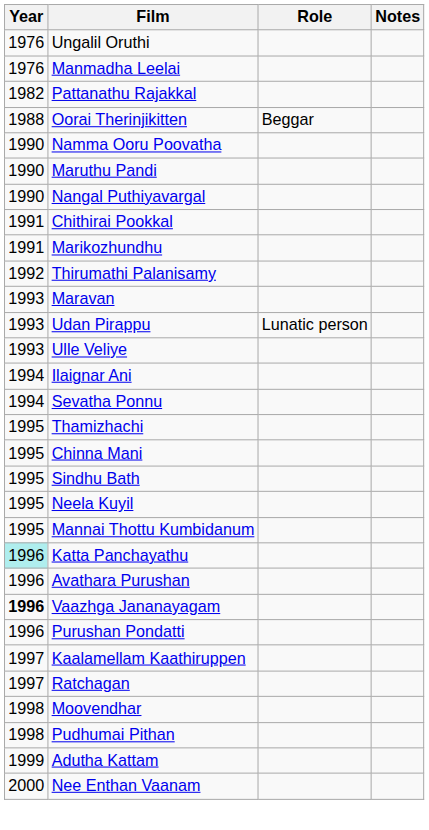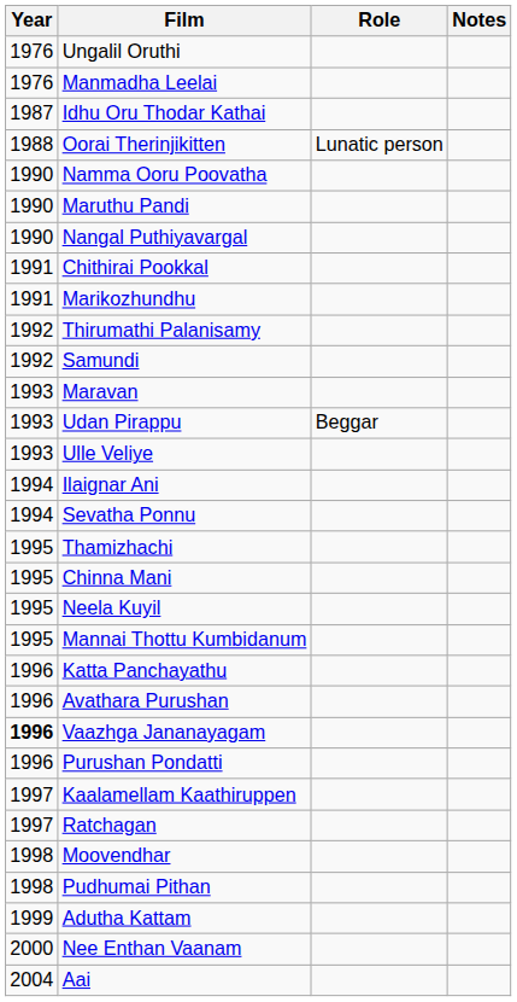 <table class="wikitable">
 <tr>
 <th>Year</th>
 <th>Film</th>
 <th>Role</th>
 <th>Notes</th>
 </tr>
 <tr>
 <td>1976</td>
 <td>Ungalil Oruthi</td>
 <td></td>
 <td></td>
 </tr>
 <tr>
 <td>1976</td>
 <td><a href='#'>Manmadha Leelai</a></td>
 <td></td>
 <td></td>
 </tr>
 <tr>
-<td>1982</td>
-<td><a href='#'>Pattanathu Rajakkal</a></td>
+<td>1987</td>
+<td><a href='#'>Idhu Oru Thodar Kathai</a></td>
 <td></td>
 <td></td>
 </tr>
 <tr>
 <td>1988</td>
 <td><a href='#'>Oorai Therinjikitten</a></td>
-<td>Beggar</td>
+<td>Lunatic person</td>
 <td></td>
 </tr>
 <tr>
 <td>1990</td>
 <td><a href='#'>Namma Ooru Poovatha</a></td>
 <td></td>
 <td></td>
 </tr>
 <tr>
 <td>1990</td>
 <td><a href='#'>Maruthu Pandi</a></td>
 <td></td>
 <td></td>
 </tr>
 <tr>
 <td>1990</td>
 <td><a href='#'>Nangal Puthiyavargal</a></td>
 <td></td>
 <td></td>
 </tr>
 <tr>
 <td>1991</td>
 <td><a href='#'>Chithirai Pookkal</a></td>
 <td></td>
 <td></td>
 </tr>
 <tr>
 <td>1991</td>
 <td><a href='#'>Marikozhundhu</a></td>
 <td></td>
 <td></td>
 </tr>
 <tr>
 <td>1992</td>
 <td><a href='#'>Thirumathi Palanisamy</a></td>
 <td></td>
 <td></td>
 </tr>
 <tr>
+<td>1992</td>
+<td><a href='#'>Samundi</a></td>
+<td></td>
+<td></td>
+</tr>
+<tr>
 <td>1993</td>
 <td><a href='#'>Maravan</a></td>
 <td></td>
 <td></td>
 </tr>
 <tr>
 <td>1993</td>
 <td><a href='#'>Udan Pirappu</a></td>
-<td>Lunatic person</td>
+<td>Beggar</td>
 <td></td>
 </tr>
 <tr>
 <td>1993</td>
 <td><a href='#'>Ulle Veliye</a></td>
 <td></td>
 <td></td>
 </tr>
 <tr>
 <td>1994</td>
 <td><a href='#'>Ilaignar Ani</a></td>
 <td></td>
 <td></td>
 </tr>
 <tr>
 <td>1994</td>
 <td><a href='#'>Sevatha Ponnu</a></td>
 <td></td>
 <td></td>
 </tr>
 <tr>
 <td>1995</td>
 <td><a href='#'>Thamizhachi</a></td>
 <td></td>
 <td></td>
 </tr>
 <tr>
 <td>1995</td>
 <td><a href='#'>Chinna Mani</a></td>
 <td></td>
 <td></td>
 </tr>
 <tr>
 <td>1995</td>
-<td><a href='#'>Sindhu Bath</a></td>
-<td></td>
-<td></td>
-</tr>
-<tr>
-<td>1995</td>
 <td><a href='#'>Neela Kuyil</a></td>
 <td></td>
 <td></td>
 </tr>
 <tr>
 <td>1995</td>
 <td><a href='#'>Mannai Thottu Kumbidanum</a></td>
 <td></td>
 <td></td>
 </tr>
 <tr>
-<td style="background: paleturquoise;">1996</td>
+<td>1996</td>
 <td><a href='#'>Katta Panchayathu</a></td>
 <td></td>
 <td></td>
 </tr>
 <tr>
 <td>1996</td>
 <td><a href='#'>Avathara Purushan</a></td>
 <td></td>
 <td></td>
 </tr>
 <tr>
 <td><strong>1996</strong></td>
 <td><a href='#'>Vaazhga Jananayagam</a></td>
 <td></td>
 <td></td>
 </tr>
 <tr>
 <td>1996</td>
 <td><a href='#'>Purushan Pondatti</a></td>
 <td></td>
 <td></td>
 </tr>
 <tr>
 <td>1997</td>
 <td><a href='#'>Kaalamellam Kaathiruppen</a></td>
 <td></td>
 <td></td>
 </tr>
 <tr>
 <td>1997</td>
 <td><a href='#'>Ratchagan</a></td>
 <td></td>
 <td></td>
 </tr>
 <tr>
 <td>1998</td>
 <td><a href='#'>Moovendhar</a></td>
 <td></td>
 <td></td>
 </tr>
 <tr>
 <td>1998</td>
 <td><a href='#'>Pudhumai Pithan</a></td>
 <td></td>
 <td></td>
 </tr>
 <tr>
 <td>1999</td>
 <td><a href='#'>Adutha Kattam</a></td>
 <td></td>
 <td></td>
 </tr>
 <tr>
 <td>2000</td>
 <td><a href='#'>Nee Enthan Vaanam</a></td>
 <td></td>
 <td></td>
 </tr>
+<tr>
+<td>2004</td>
+<td><a href='#'>Aai</a></td>
+<td></td>
+<td></td>
+</tr>
 </table>
